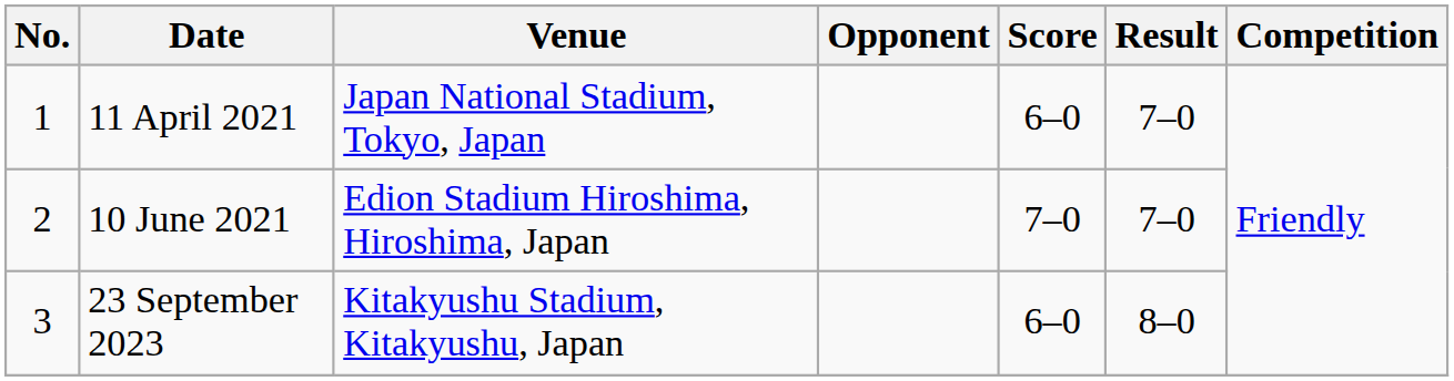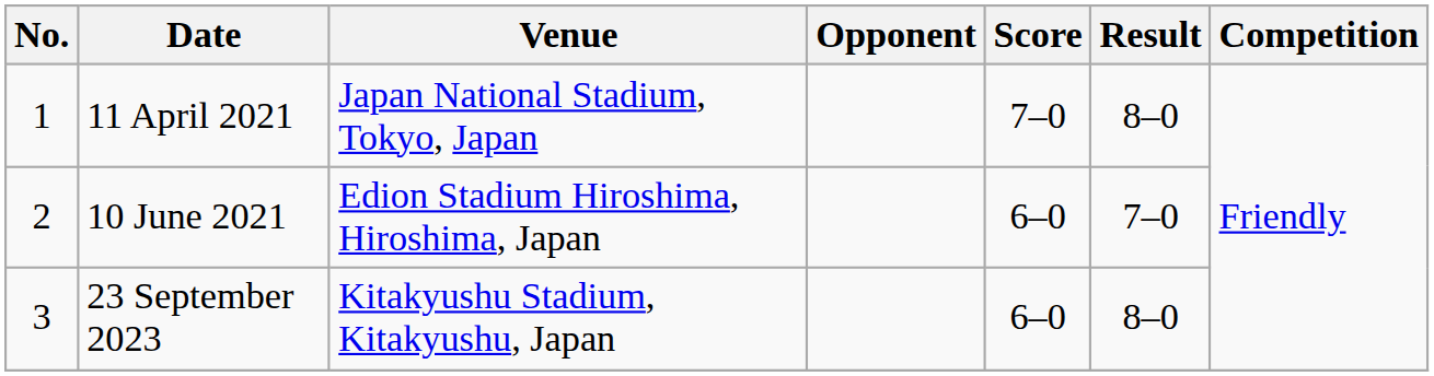 <table class="wikitable sortable">
 <tr>
 <th scope="col">No.</th>
 <th scope="col">Date</th>
 <th scope="col">Venue</th>
 <th scope="col">Opponent</th>
 <th scope="col">Score</th>
 <th scope="col">Result</th>
 <th scope="col">Competition</th>
 </tr>
 <tr>
 <td align=center>1</td>
 <td>11 April 2021</td>
 <td><a href='#'>Japan National Stadium</a>, <a href='#'>Tokyo</a>, <a href='#'>Japan</a></td>
 <td></td>
-<td align=center>6–0</td>
 <td align=center>7–0</td>
+<td align=center>8–0</td>
 <td rowspan="3"><a href='#'>Friendly</a></td>
 </tr>
 <tr>
 <td align=center>2</td>
 <td>10 June 2021</td>
 <td><a href='#'>Edion Stadium Hiroshima</a>, <a href='#'>Hiroshima</a>, Japan</td>
 <td></td>
-<td align=center>7–0</td>
+<td align=center>6–0</td>
 <td align=center>7–0</td>
 </tr>
 <tr>
 <td align=center>3</td>
 <td>23 September 2023</td>
 <td><a href='#'>Kitakyushu Stadium</a>, <a href='#'>Kitakyushu</a>, Japan</td>
 <td></td>
 <td align=center>6–0</td>
 <td align=center>8–0</td>
 </tr>
 <tr>
 </tr>
 </table>
